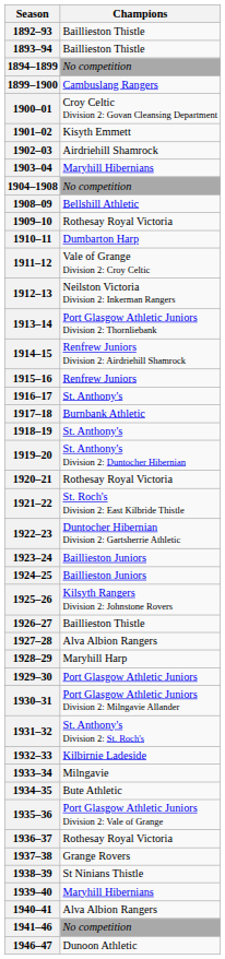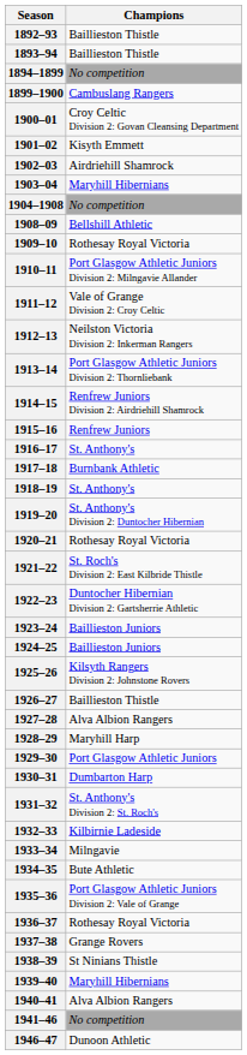 <table class="wikitable">
 <tr>
 <th>Season</th>
 <th>Champions</th>
 </tr>
 <tr>
 <th>1892–93</th>
 <td>Baillieston Thistle</td>
 </tr>
 <tr>
 <th>1893–94</th>
 <td>Baillieston Thistle</td>
 </tr>
 <tr>
 <th>1894–1899</th>
 <td bgcolor=darkgrey><em>No competition</em></td>
 </tr>
 <tr>
 <th>1899–1900</th>
 <td><a href='#'>Cambuslang Rangers</a></td>
 </tr>
 <tr>
 <th>1900–01</th>
 <td>Croy Celtic<br><small>Division 2: Govan Cleansing Department</small></td>
 </tr>
 <tr>
 <th>1901–02</th>
 <td>Kisyth Emmett</td>
 </tr>
 <tr>
 <th>1902–03</th>
 <td>Airdriehill Shamrock</td>
 </tr>
 <tr>
 <th>1903–04</th>
 <td><a href='#'>Maryhill Hibernians</a></td>
 </tr>
 <tr>
 <th>1904–1908</th>
 <td bgcolor=darkgrey><em>No competition</em></td>
 </tr>
 <tr>
 <th>1908–09</th>
 <td><a href='#'>Bellshill Athletic</a></td>
 </tr>
 <tr>
 <th>1909–10</th>
 <td>Rothesay Royal Victoria</td>
 </tr>
 <tr>
 <th>1910–11</th>
-<td><a href='#'>Dumbarton Harp</a></td>
+<td><a href='#'>Port Glasgow Athletic Juniors</a><br><small>Division 2: Milngavie Allander</small></td>
 </tr>
 <tr>
 <th>1911–12</th>
 <td>Vale of Grange<br><small>Division 2: Croy Celtic</small></td>
 </tr>
 <tr>
 <th>1912–13</th>
 <td>Neilston Victoria<br><small>Division 2: Inkerman Rangers</small></td>
 </tr>
 <tr>
 <th>1913–14</th>
 <td><a href='#'>Port Glasgow Athletic Juniors</a><br><small>Division 2: Thornliebank</small></td>
 </tr>
 <tr>
 <th>1914–15</th>
 <td><a href='#'>Renfrew Juniors</a><small><br>Division 2: Airdriehill Shamrock</small></td>
 </tr>
 <tr>
 <th>1915–16</th>
 <td><a href='#'>Renfrew Juniors</a></td>
 </tr>
 <tr>
 <th>1916–17</th>
 <td><a href='#'>St. Anthony's</a></td>
 </tr>
 <tr>
 <th>1917–18</th>
 <td><a href='#'>Burnbank Athletic</a></td>
 </tr>
 <tr>
 <th>1918–19</th>
 <td><a href='#'>St. Anthony's</a></td>
 </tr>
 <tr>
 <th>1919–20</th>
 <td><a href='#'>St. Anthony's</a><br><small>Division 2: <a href='#'>Duntocher Hibernian</a></small></td>
 </tr>
 <tr>
 <th>1920–21</th>
 <td>Rothesay Royal Victoria</td>
 </tr>
 <tr>
 <th>1921–22</th>
 <td><a href='#'>St. Roch's</a><br><small>Division 2: East Kilbride Thistle</small></td>
 </tr>
 <tr>
 <th>1922–23</th>
 <td><a href='#'>Duntocher Hibernian</a><br><small>Division 2: Gartsherrie Athletic</small></td>
 </tr>
 <tr>
 <th>1923–24</th>
 <td><a href='#'>Baillieston Juniors</a></td>
 </tr>
 <tr>
 <th>1924–25</th>
 <td><a href='#'>Baillieston Juniors</a></td>
 </tr>
 <tr>
 <th>1925–26</th>
 <td><a href='#'>Kilsyth Rangers</a><br><small>Division 2: Johnstone Rovers</small></td>
 </tr>
 <tr>
 <th>1926–27</th>
 <td>Baillieston Thistle</td>
 </tr>
 <tr>
 <th>1927–28</th>
 <td>Alva Albion Rangers</td>
 </tr>
 <tr>
 <th>1928–29</th>
 <td>Maryhill Harp</td>
 </tr>
 <tr>
 <th>1929–30</th>
 <td><a href='#'>Port Glasgow Athletic Juniors</a></td>
 </tr>
 <tr>
 <th>1930–31</th>
-<td><a href='#'>Port Glasgow Athletic Juniors</a><br><small>Division 2: Milngavie Allander</small></td>
+<td><a href='#'>Dumbarton Harp</a></td>
 </tr>
 <tr>
 <th>1931–32</th>
 <td><a href='#'>St. Anthony's</a><br><small>Division 2: <a href='#'>St. Roch's</a></small></td>
 </tr>
 <tr>
 <th>1932–33</th>
 <td><a href='#'>Kilbirnie Ladeside</a></td>
 </tr>
 <tr>
 <th>1933–34</th>
 <td>Milngavie</td>
 </tr>
 <tr>
 <th>1934–35</th>
 <td>Bute Athletic</td>
 </tr>
 <tr>
 <th>1935–36</th>
 <td><a href='#'>Port Glasgow Athletic Juniors</a><br><small>Division 2: Vale of Grange</small></td>
 </tr>
 <tr>
 <th>1936–37</th>
 <td>Rothesay Royal Victoria</td>
 </tr>
 <tr>
 <th>1937–38</th>
 <td>Grange Rovers</td>
 </tr>
 <tr>
 <th>1938–39</th>
 <td>St Ninians Thistle</td>
 </tr>
 <tr>
 <th>1939–40</th>
 <td><a href='#'>Maryhill Hibernians</a></td>
 </tr>
 <tr>
 <th>1940–41</th>
 <td>Alva Albion Rangers</td>
 </tr>
 <tr>
 <th>1941–46</th>
 <td bgcolor=darkgrey><em>No competition</em></td>
 </tr>
 <tr>
 <th>1946–47</th>
 <td>Dunoon Athletic</td>
 </tr>
 </table>
